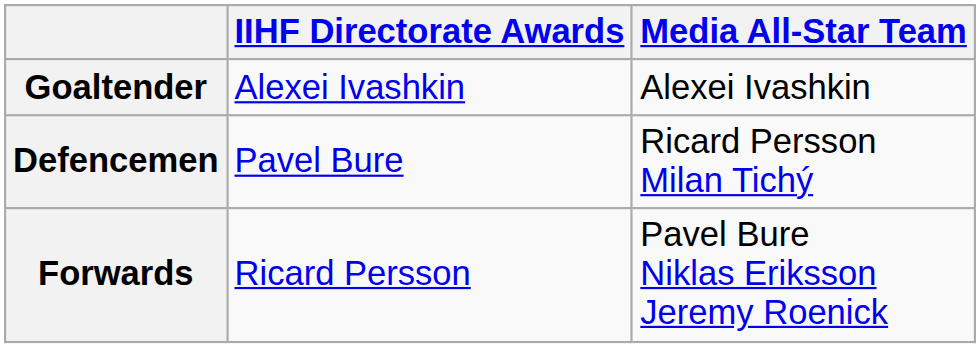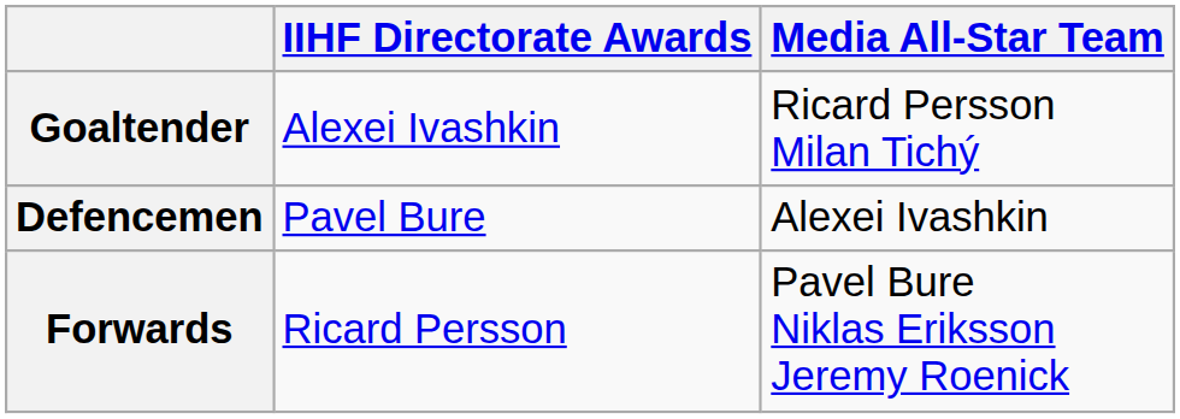 <table class="wikitable">
 <tr>
 <th></th>
 <th><a href='#'>IIHF Directorate Awards</a></th>
 <th><a href='#'>Media All-Star Team</a></th>
 </tr>
 <tr>
 <th>Goaltender</th>
 <td> <a href='#'>Alexei Ivashkin</a></td>
-<td> Alexei Ivashkin</td>
+<td> Ricard Persson<br> <a href='#'>Milan Tichý</a></td>
 </tr>
 <tr>
 <th>Defencemen</th>
 <td> <a href='#'>Pavel Bure</a></td>
-<td> Ricard Persson<br> <a href='#'>Milan Tichý</a></td>
+<td> Alexei Ivashkin</td>
 </tr>
 <tr>
 <th>Forwards</th>
 <td> <a href='#'>Ricard Persson</a></td>
 <td> Pavel Bure<br> <a href='#'>Niklas Eriksson</a><br> <a href='#'>Jeremy Roenick</a></td>
 </tr>
 </table>
